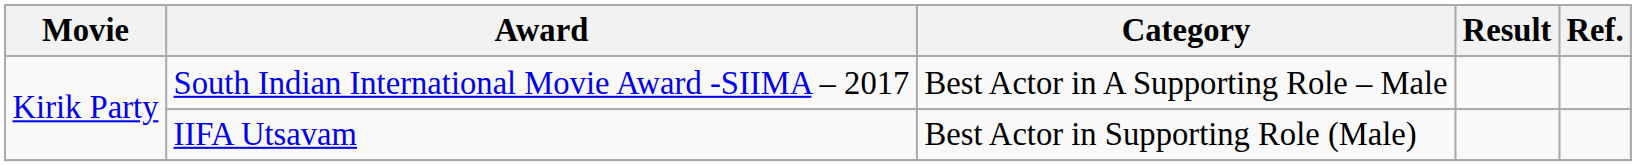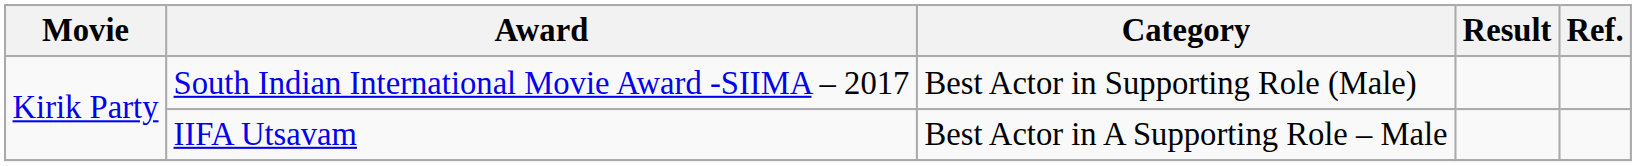 <table class="wikitable">
 <tr>
 <th>Movie</th>
 <th>Award</th>
 <th>Category</th>
 <th>Result</th>
 <th>Ref.</th>
 </tr>
 <tr>
 <td rowspan=2><a href='#'>Kirik Party</a></td>
 <td><a href='#'>South Indian International Movie Award -SIIMA</a> – 2017</td>
-<td>Best Actor in A Supporting Role – Male</td>
+<td>Best Actor in Supporting Role (Male)</td>
 <td></td>
 <td></td>
 </tr>
 <tr>
 <td><a href='#'>IIFA Utsavam</a></td>
-<td>Best Actor in Supporting Role (Male)</td>
+<td>Best Actor in A Supporting Role – Male</td>
 <td></td>
 <td></td>
 </tr>
 <tr>
 </tr>
 </table>
